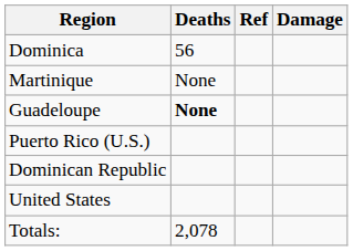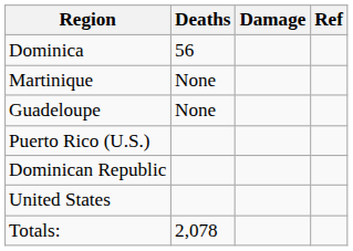 <table class="wikitable sortable" align=right>
 <tr>
 <th>Region</th>
 <th>Deaths</th>
+<th>Damage</th>
 <th>Ref</th>
-<th>Damage</th>
 </tr>
 <tr>
 <td>Dominica</td>
 <td>56</td>
 <td></td>
 <td></td>
 </tr>
 <tr>
 <td>Martinique</td>
 <td>None</td>
 <td></td>
 <td></td>
 </tr>
 <tr>
 <td>Guadeloupe</td>
-<td><strong>None</strong></td>
+<td>None</td>
 <td></td>
 <td></td>
 </tr>
 <tr>
 <td>Puerto Rico (U.S.)</td>
 <td></td>
 <td></td>
 <td></td>
 </tr>
 <tr>
 <td>Dominican Republic</td>
 <td></td>
 <td></td>
 <td></td>
 </tr>
 <tr>
 <td>United States</td>
 <td></td>
 <td></td>
 <td></td>
 </tr>
 <tr class="sortbottom">
 <td>Totals:</td>
 <td>2,078</td>
 <td></td>
 <td></td>
 </tr>
 </table>
